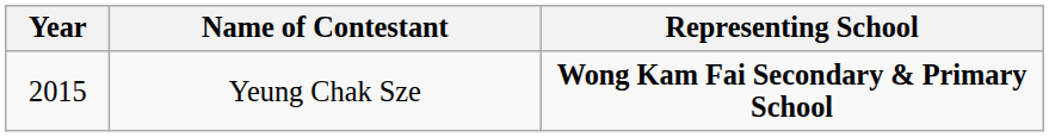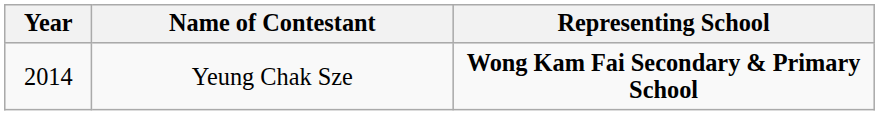 <table class="wikitable" style="text-align:center;">
 <tr>
 <th width=50>Year</th>
 <th width=230>Name of Contestant</th>
 <th width=270>Representing School</th>
 </tr>
 <tr>
-<td>2015</td>
+<td>2014</td>
 <td>Yeung Chak Sze</td>
 <td><strong>Wong Kam Fai Secondary & Primary School</strong></td>
 </tr>
 </table>
